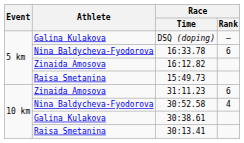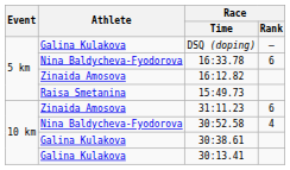 <table class="wikitable" border="1" style="font-size:90%">
 <tr>
 <th rowspan=2>Event</th>
 <th rowspan=2>Athlete</th>
 <th colspan=2>Race</th>
 </tr>
 <tr>
 <th>Time</th>
 <th>Rank</th>
 </tr>
 <tr>
 <td rowspan=4>5 km</td>
 <td><a href='#'>Galina Kulakova</a></td>
 <td align=center>DSQ <em>(doping)</em></td>
 <td align=center>–</td>
 </tr>
 <tr>
 <td><a href='#'>Nina Baldycheva-Fyodorova</a></td>
 <td align=center>16:33.78</td>
 <td align=center>6</td>
 </tr>
 <tr>
 <td><a href='#'>Zinaida Amosova</a></td>
 <td align=center>16:12.82</td>
 <td align=center></td>
 </tr>
 <tr>
 <td><a href='#'>Raisa Smetanina</a></td>
 <td align=center>15:49.73</td>
 <td align=center></td>
 </tr>
 <tr>
 <td rowspan=4>10 km</td>
 <td><a href='#'>Zinaida Amosova</a></td>
 <td align=center>31:11.23</td>
 <td align=center>6</td>
 </tr>
 <tr>
 <td><a href='#'>Nina Baldycheva-Fyodorova</a></td>
 <td align=center>30:52.58</td>
 <td align=center>4</td>
 </tr>
 <tr>
 <td><a href='#'>Galina Kulakova</a></td>
 <td align=center>30:38.61</td>
 <td align=center></td>
 </tr>
 <tr>
-<td><a href='#'>Raisa Smetanina</a></td>
+<td><a href='#'>Galina Kulakova</a></td>
 <td align=center>30:13.41</td>
 <td align=center></td>
 </tr>
 </table>
